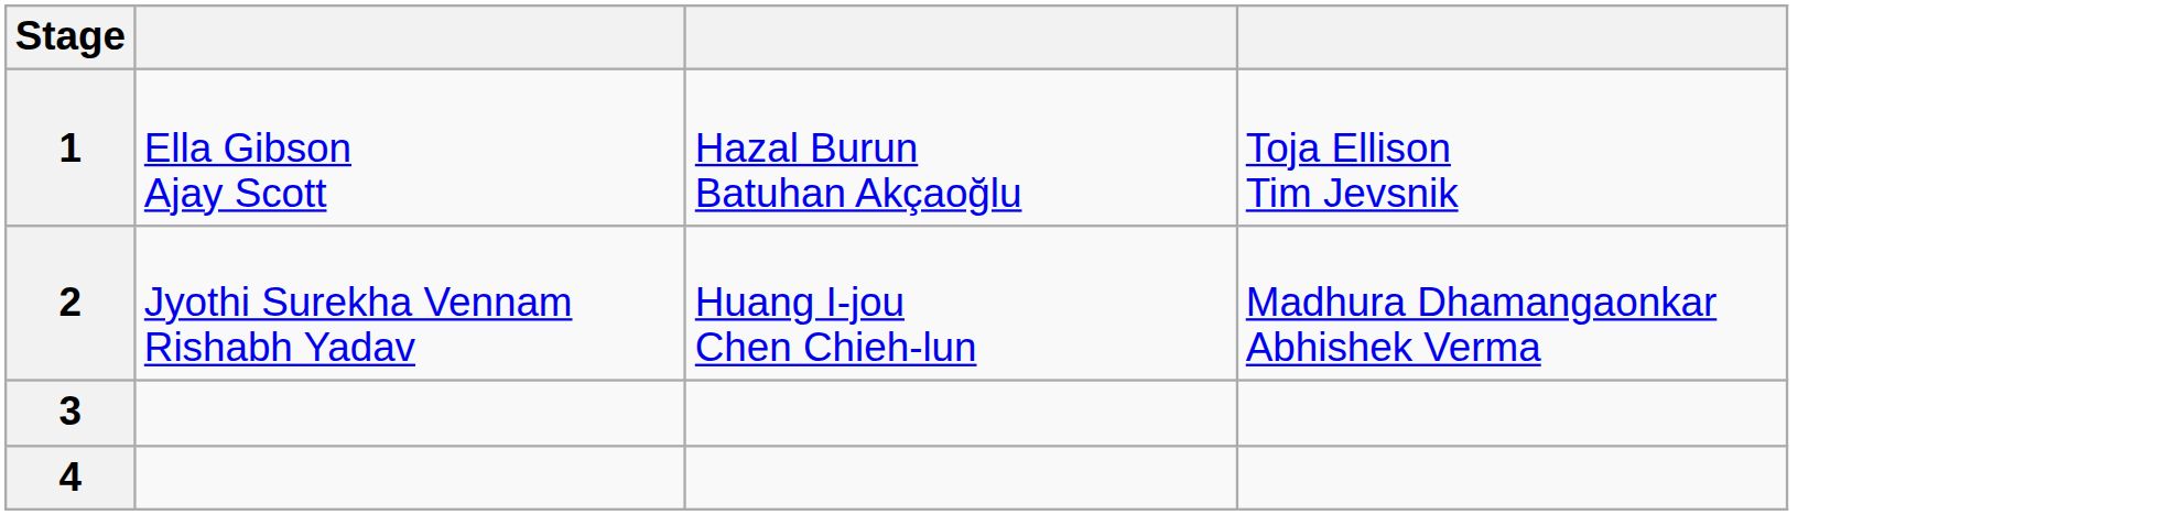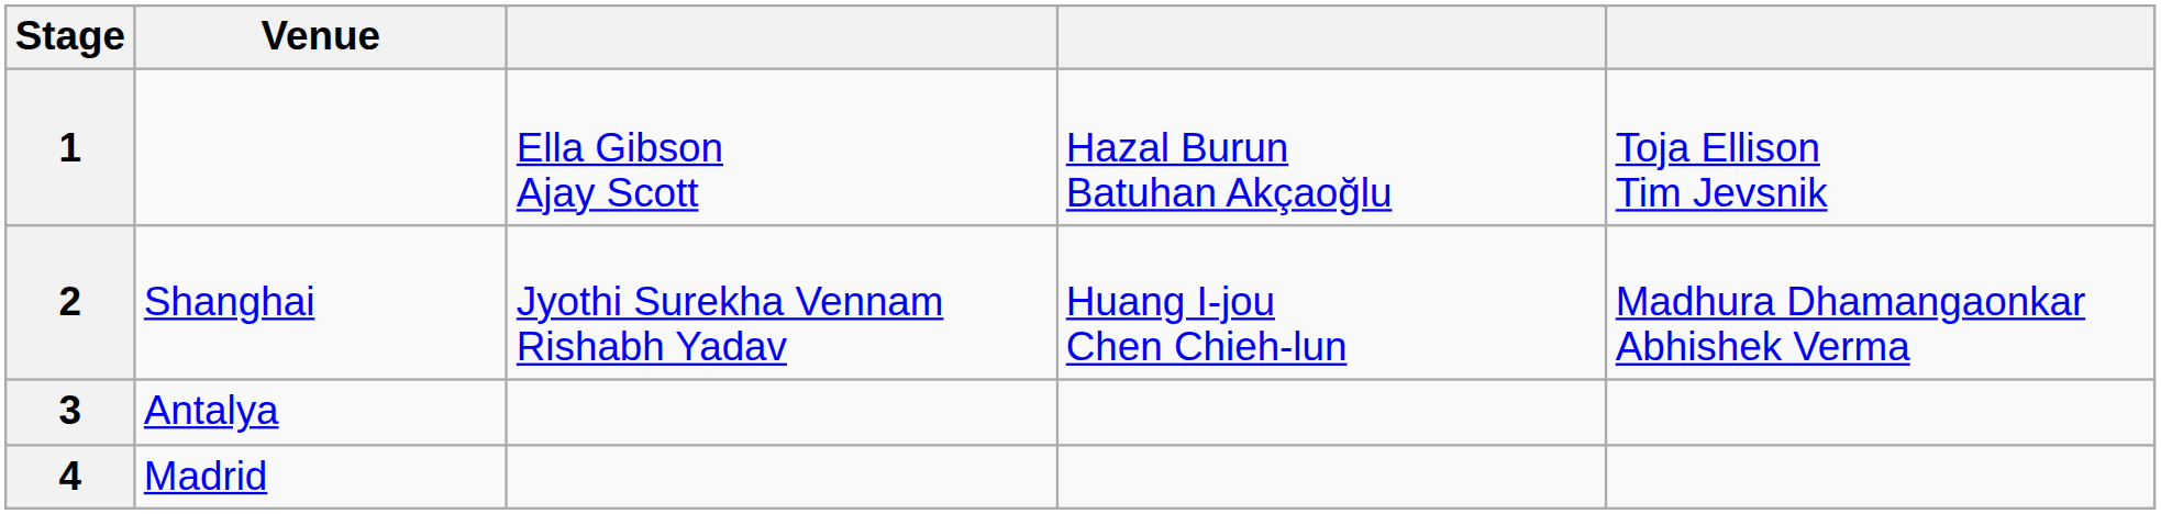 <table class="wikitable">
 <tr>
 <th>Stage</th>
+<th width=140>Venue</th>
 <th width=210></th>
 <th width=210></th>
 <th width=210></th>
 </tr>
 <tr>
 <th>1</th>
+<td></td>
 <td> <br> <a href='#'>Ella Gibson</a> <br> <a href='#'>Ajay Scott</a></td>
 <td> <br> <a href='#'>Hazal Burun</a> <br> <a href='#'>Batuhan Akçaoğlu</a></td>
 <td> <br> <a href='#'>Toja Ellison</a> <br> <a href='#'>Tim Jevsnik</a></td>
 </tr>
 <tr>
 <th>2</th>
+<td> <a href='#'>Shanghai</a></td>
 <td> <br> <a href='#'>Jyothi Surekha Vennam</a> <br> <a href='#'>Rishabh Yadav</a></td>
 <td> <br> <a href='#'>Huang I-jou</a> <br> <a href='#'>Chen Chieh-lun</a></td>
 <td> <br> <a href='#'>Madhura Dhamangaonkar</a> <br> <a href='#'>Abhishek Verma</a></td>
 </tr>
 <tr>
 <th>3</th>
+<td> <a href='#'>Antalya</a></td>
 <td></td>
 <td></td>
 <td></td>
 </tr>
 <tr>
 <th>4</th>
+<td> <a href='#'>Madrid</a></td>
 <td></td>
 <td></td>
 <td></td>
 </tr>
 </table>
